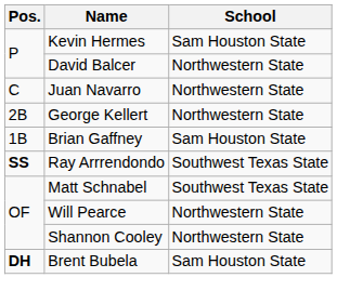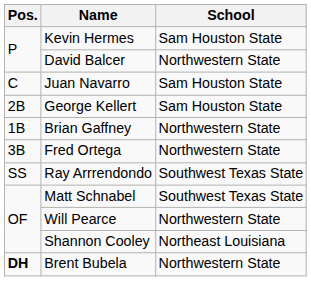 <table class=wikitable>
 <tr>
 <th>Pos.</th>
 <th>Name</th>
 <th>School</th>
 </tr>
 <tr>
 <td rowspan=2>P</td>
 <td>Kevin Hermes</td>
 <td>Sam Houston State</td>
 </tr>
 <tr>
 <td>David Balcer</td>
 <td>Northwestern State</td>
 </tr>
 <tr>
 <td>C</td>
 <td>Juan Navarro</td>
-<td>Northwestern State</td>
+<td>Sam Houston State</td>
 </tr>
 <tr>
 <td>2B</td>
 <td>George Kellert</td>
-<td>Northwestern State</td>
+<td>Sam Houston State</td>
 </tr>
 <tr>
 <td>1B</td>
 <td>Brian Gaffney</td>
-<td>Sam Houston State</td>
+<td>Northwestern State</td>
 </tr>
 <tr>
-<td><strong>SS</strong></td>
+<td>3B</td>
+<td>Fred Ortega</td>
+<td>Northwestern State</td>
+</tr>
+<tr>
+<td>SS</td>
 <td>Ray Arrrendondo</td>
 <td>Southwest Texas State</td>
 </tr>
 <tr>
 <td rowspan=3>OF</td>
 <td>Matt Schnabel</td>
 <td>Southwest Texas State</td>
 </tr>
 <tr>
 <td>Will Pearce</td>
 <td>Northwestern State</td>
 </tr>
 <tr>
 <td>Shannon Cooley</td>
-<td>Northwestern State</td>
+<td>Northeast Louisiana</td>
 </tr>
 <tr>
 <td><strong>DH</strong></td>
 <td>Brent Bubela</td>
-<td>Sam Houston State</td>
+<td>Northwestern State</td>
 </tr>
 </table>
